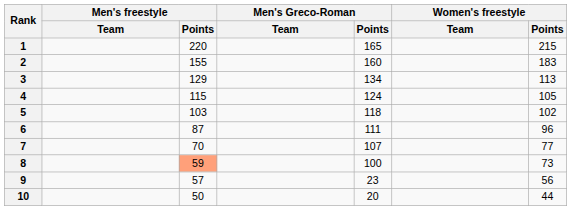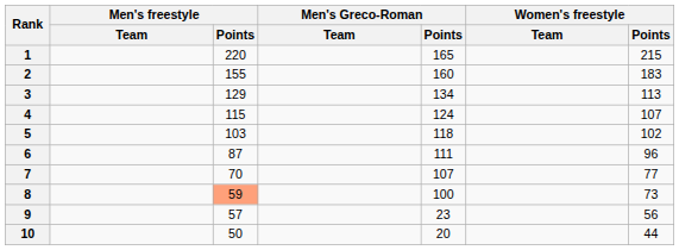 <table class="wikitable" style="text-align:center;">
 <tr>
 <th width=50 rowspan="2">Rank</th>
 <th colspan="2">Men's freestyle</th>
 <th colspan="2">Men's Greco-Roman</th>
 <th colspan="2">Women's freestyle</th>
 </tr>
 <tr>
 <th width=200>Team</th>
 <th width=50>Points</th>
 <th width=200>Team</th>
 <th width=50>Points</th>
 <th width=200>Team</th>
 <th width=50>Points</th>
 </tr>
 <tr>
 <th>1</th>
 <td align=left></td>
 <td>220</td>
 <td align=left></td>
 <td>165</td>
 <td align=left></td>
 <td>215</td>
 </tr>
 <tr>
 <th>2</th>
 <td align=left></td>
 <td>155</td>
 <td align=left></td>
 <td>160</td>
 <td align=left></td>
 <td>183</td>
 </tr>
 <tr>
 <th>3</th>
 <td align=left></td>
 <td>129</td>
 <td align=left></td>
 <td>134</td>
 <td align=left></td>
 <td>113</td>
 </tr>
 <tr>
 <th>4</th>
 <td align=left></td>
 <td>115</td>
 <td align=left></td>
 <td>124</td>
 <td align=left></td>
-<td>105</td>
+<td>107</td>
 </tr>
 <tr>
 <th>5</th>
 <td align=left></td>
 <td>103</td>
 <td align=left></td>
 <td>118</td>
 <td align=left></td>
 <td>102</td>
 </tr>
 <tr>
 <th>6</th>
 <td align=left></td>
 <td>87</td>
 <td align=left></td>
 <td>111</td>
 <td align=left></td>
 <td>96</td>
 </tr>
 <tr>
 <th>7</th>
 <td align=left></td>
 <td>70</td>
 <td align=left></td>
 <td>107</td>
 <td align=left></td>
 <td>77</td>
 </tr>
 <tr>
 <th>8</th>
 <td align=left></td>
 <td style="background: lightsalmon;">59</td>
 <td align=left></td>
 <td>100</td>
 <td align=left></td>
 <td>73</td>
 </tr>
 <tr>
 <th>9</th>
 <td align=left></td>
 <td>57</td>
 <td align=left></td>
 <td>23</td>
 <td align=left></td>
 <td>56</td>
 </tr>
 <tr>
 <th>10</th>
 <td align=left></td>
 <td>50</td>
 <td align=left></td>
 <td>20</td>
 <td align=left></td>
 <td>44</td>
 </tr>
 </table>
